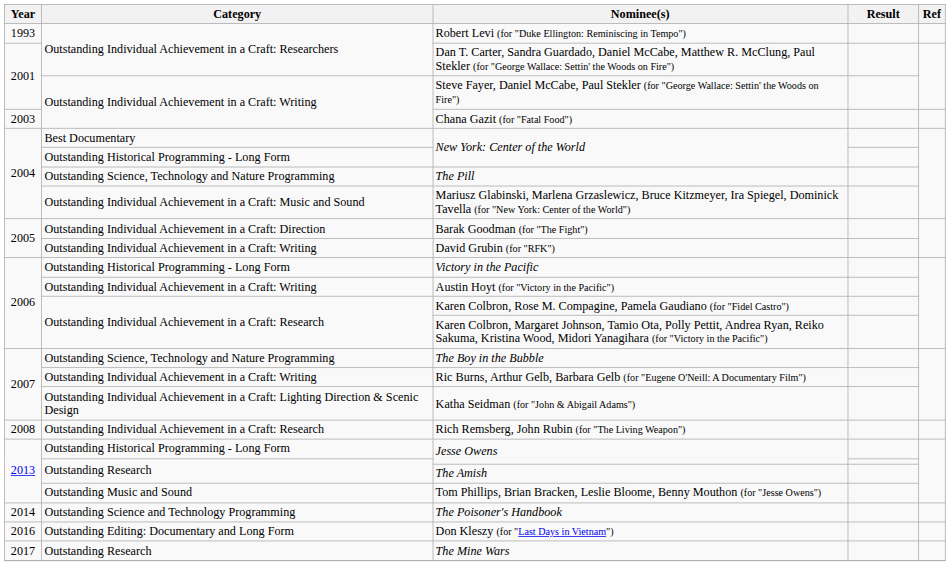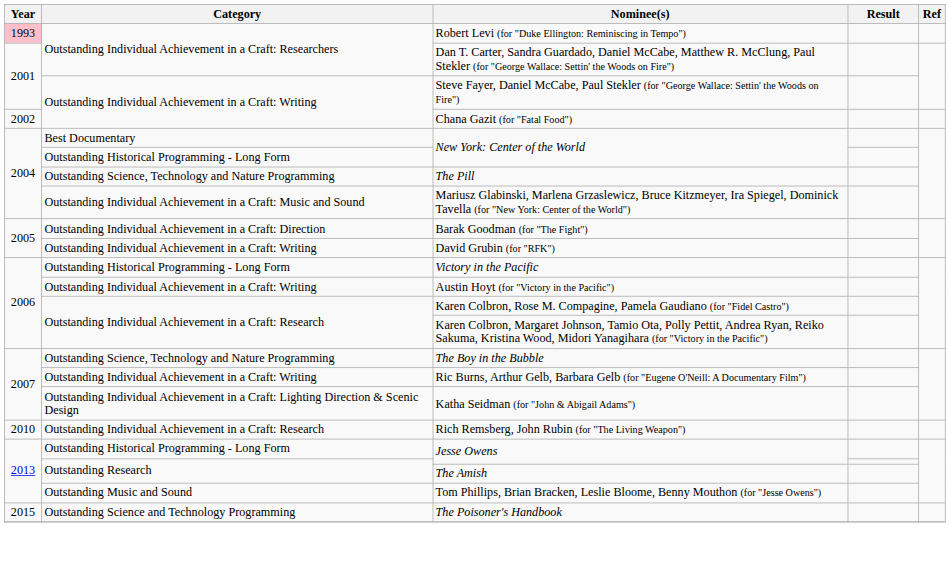 <table class="wikitable sortable" style="width:98%">
 <tr>
 <th scope="col" style="width:3%;">Year</th>
 <th scope="col" style="width:33%;">Category</th>
 <th scope="col" style="width:35%;">Nominee(s)</th>
 <th scope="col" style="width:6%;">Result</th>
 <th scope="col" class="unsortable" style="width:1%;">Ref</th>
 </tr>
 <tr>
-<td align="center">1993</td>
+<td align="center" style="background: pink;">1993</td>
 <td rowspan="2">Outstanding Individual Achievement in a Craft: Researchers</td>
 <td>Robert Levi <small>(for "Duke Ellington: Reminiscing in Tempo")</small></td>
 <td></td>
 <td rowspan="1" align="center"></td>
 </tr>
 <tr>
 <td align="center" rowspan="2">2001</td>
 <td>Dan T. Carter, Sandra Guardado, Daniel McCabe, Matthew R. McClung, Paul Stekler <small>(for "George Wallace: Settin' the Woods on Fire")</small></td>
 <td></td>
 <td rowspan="2" align="center"></td>
 </tr>
 <tr>
 <td rowspan="2">Outstanding Individual Achievement in a Craft: Writing</td>
 <td>Steve Fayer, Daniel McCabe, Paul Stekler <small>(for "George Wallace: Settin' the Woods on Fire")</small></td>
 <td></td>
 </tr>
 <tr>
-<td align="center" rowspan="1">2003</td>
+<td align="center" rowspan="1">2002</td>
 <td>Chana Gazit <small>(for "Fatal Food")</small></td>
 <td></td>
 <td rowspan="1" align="center"></td>
 </tr>
 <tr>
 <td align="center" rowspan="4">2004</td>
 <td>Best Documentary</td>
 <td rowspan="2"><em>New York: Center of the World</em></td>
 <td></td>
 <td rowspan="4" align="center"></td>
 </tr>
 <tr>
 <td>Outstanding Historical Programming - Long Form</td>
 <td></td>
 </tr>
 <tr>
 <td>Outstanding Science, Technology and Nature Programming</td>
 <td><em>The Pill</em></td>
 <td></td>
 </tr>
 <tr>
 <td>Outstanding Individual Achievement in a Craft: Music and Sound</td>
 <td>Mariusz Glabinski, Marlena Grzaslewicz, Bruce Kitzmeyer, Ira Spiegel, Dominick Tavella <small>(for "New York: Center of the World")</small></td>
 <td></td>
 </tr>
 <tr>
 <td align="center" rowspan="2">2005</td>
 <td>Outstanding Individual Achievement in a Craft: Direction</td>
 <td>Barak Goodman <small>(for "The Fight")</small></td>
 <td></td>
 <td rowspan="2" align="center"></td>
 </tr>
 <tr>
 <td>Outstanding Individual Achievement in a Craft: Writing</td>
 <td>David Grubin <small>(for "RFK")</small></td>
 <td></td>
 </tr>
 <tr>
 <td align="center" rowspan="4">2006</td>
 <td>Outstanding Historical Programming - Long Form</td>
 <td><em>Victory in the Pacific</em></td>
 <td></td>
 <td rowspan="4" align="center"></td>
 </tr>
 <tr>
 <td>Outstanding Individual Achievement in a Craft: Writing</td>
 <td>Austin Hoyt <small>(for "Victory in the Pacific")</small></td>
 <td></td>
 </tr>
 <tr>
 <td rowspan="2">Outstanding Individual Achievement in a Craft: Research</td>
 <td>Karen Colbron, Rose M. Compagine, Pamela Gaudiano <small>(for "Fidel Castro")</small></td>
 <td></td>
 </tr>
 <tr>
 <td>Karen Colbron, Margaret Johnson, Tamio Ota, Polly Pettit, Andrea Ryan, Reiko Sakuma, Kristina Wood, Midori Yanagihara <small>(for "Victory in the Pacific")</small></td>
 <td></td>
 </tr>
 <tr>
 <td align="center" rowspan="3">2007</td>
 <td>Outstanding Science, Technology and Nature Programming</td>
 <td><em>The Boy in the Bubble</em></td>
 <td></td>
 <td rowspan="3" align="center"></td>
 </tr>
 <tr>
 <td>Outstanding Individual Achievement in a Craft: Writing</td>
 <td>Ric Burns, Arthur Gelb, Barbara Gelb <small>(for "Eugene O'Neill: A Documentary Film")</small></td>
 <td></td>
 </tr>
 <tr>
 <td>Outstanding Individual Achievement in a Craft: Lighting Direction & Scenic Design</td>
 <td>Katha Seidman <small>(for "John & Abigail Adams")</small></td>
 <td></td>
 </tr>
 <tr>
-<td align="center" rowspan="1">2008</td>
+<td align="center" rowspan="1">2010</td>
 <td>Outstanding Individual Achievement in a Craft: Research</td>
 <td>Rich Remsberg, John Rubin <small>(for "The Living Weapon")</small></td>
 <td></td>
 <td rowspan="1" align="center"></td>
 </tr>
 <tr>
 <td align="center" rowspan="4"><a href='#'>2013</a></td>
 <td>Outstanding Historical Programming - Long Form</td>
 <td rowspan="2"><em>Jesse Owens</em></td>
 <td></td>
 <td rowspan="4" align="center"></td>
 </tr>
 <tr>
 <td rowspan="2">Outstanding Research</td>
 <td></td>
 </tr>
 <tr>
 <td><em>The Amish</em></td>
 <td></td>
 </tr>
 <tr>
 <td>Outstanding Music and Sound</td>
 <td>Tom Phillips, Brian Bracken, Leslie Bloome, Benny Mouthon <small>(for "Jesse Owens")</small></td>
 <td></td>
 </tr>
 <tr>
-<td align="center" rowspan="1">2014</td>
+<td align="center" rowspan="1">2015</td>
 <td>Outstanding Science and Technology Programming</td>
 <td><em>The Poisoner's Handbook</em></td>
 <td></td>
 <td rowspan="1" align="center"></td>
 </tr>
 <tr>
-<td align="center" rowspan="1">2016</td>
-<td>Outstanding Editing: Documentary and Long Form</td>
-<td>Don Kleszy <small>(for "<a href='#'>Last Days in Vietnam</a>")</small></td>
-<td></td>
-<td rowspan="1" align="center"></td>
-</tr>
-<tr>
-<td align="center" rowspan="1">2017</td>
-<td>Outstanding Research</td>
-<td><em>The Mine Wars</em></td>
-<td></td>
-<td rowspan="1" align="center"></td>
-</tr>
-<tr>
 </tr>
 </table>
